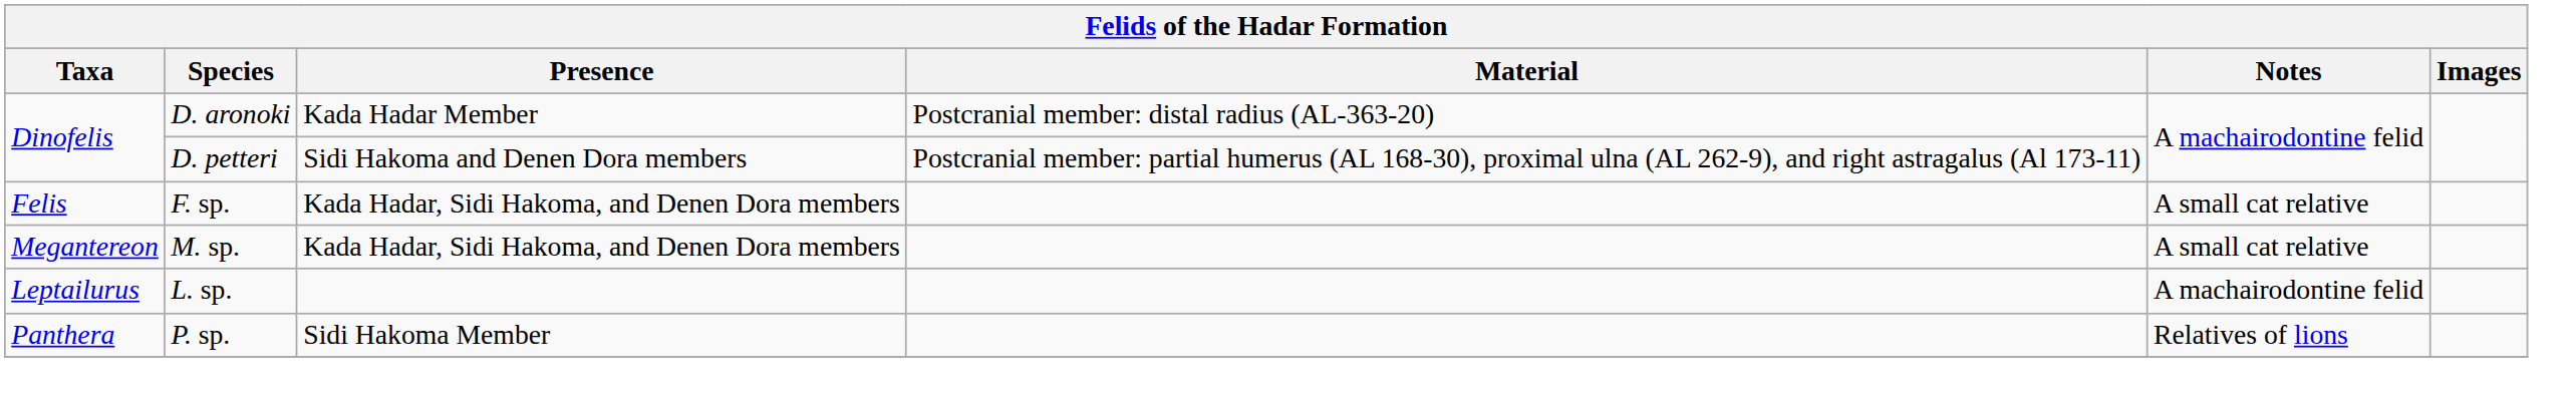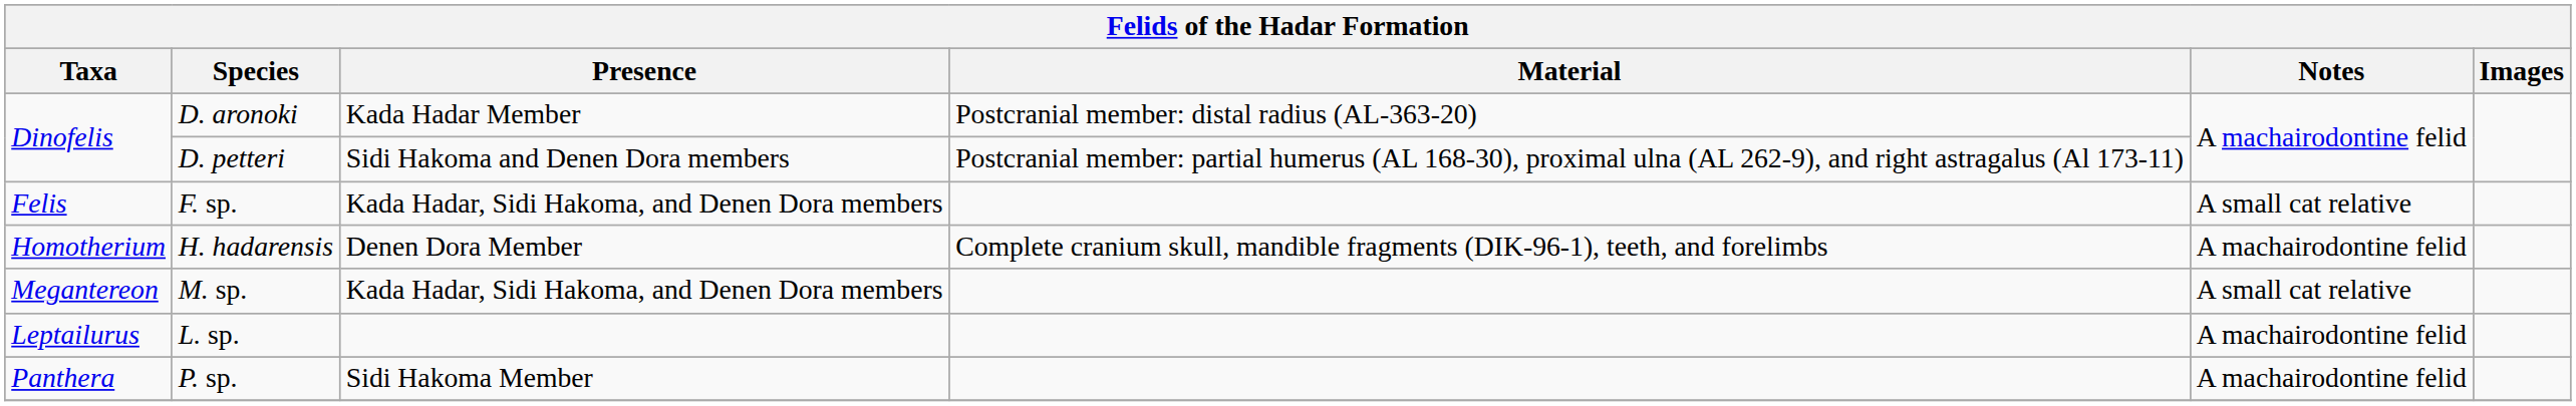 <table class="wikitable" align="center">
 <tr>
 <th colspan="6" align="center"><strong><a href='#'>Felids</a></strong> of the Hadar Formation</th>
 </tr>
 <tr>
 <th>Taxa</th>
 <th>Species</th>
 <th>Presence</th>
 <th>Material</th>
 <th>Notes</th>
 <th>Images</th>
 </tr>
 <tr>
 <td rowspan = "2"><em><a href='#'>Dinofelis</a></em></td>
 <td><em>D. aronoki</em></td>
 <td>Kada Hadar Member</td>
 <td>Postcranial member: distal radius (AL-363-20)</td>
 <td rowspan = "2">A <a href='#'>machairodontine</a> felid</td>
 <td rowspan = "2"></td>
 </tr>
 <tr>
 <td><em>D. petteri</em></td>
 <td>Sidi Hakoma and Denen Dora members</td>
 <td>Postcranial member: partial humerus (AL 168-30), proximal ulna (AL 262-9), and right astragalus (Al 173-11)</td>
 </tr>
 <tr>
 <td><em><a href='#'>Felis</a></em></td>
 <td><em>F.</em> sp.</td>
 <td>Kada Hadar, Sidi Hakoma, and Denen Dora members</td>
 <td></td>
 <td>A small cat relative</td>
 <td></td>
 </tr>
 <tr>
+<td><em><a href='#'>Homotherium</a></em></td>
+<td><em>H. hadarensis</em></td>
+<td>Denen Dora Member</td>
+<td>Complete cranium skull, mandible fragments (DIK-96-1), teeth, and forelimbs</td>
+<td>A machairodontine felid</td>
+<td></td>
+</tr>
+<tr>
 <td><em><a href='#'>Megantereon</a></em></td>
 <td><em>M.</em> sp.</td>
 <td>Kada Hadar, Sidi Hakoma, and Denen Dora members</td>
 <td></td>
 <td>A small cat relative</td>
 <td></td>
 </tr>
 <tr>
 <td><em><a href='#'>Leptailurus</a></em></td>
 <td><em>L.</em> sp.</td>
 <td></td>
 <td></td>
 <td>A machairodontine felid</td>
 <td></td>
 </tr>
 <tr>
 <td><em><a href='#'>Panthera</a></em></td>
 <td><em>P.</em> sp.</td>
 <td>Sidi Hakoma Member</td>
 <td></td>
-<td>Relatives of <a href='#'>lions</a></td>
+<td>A machairodontine felid</td>
 <td></td>
 </tr>
 <tr>
 </tr>
 </table>
